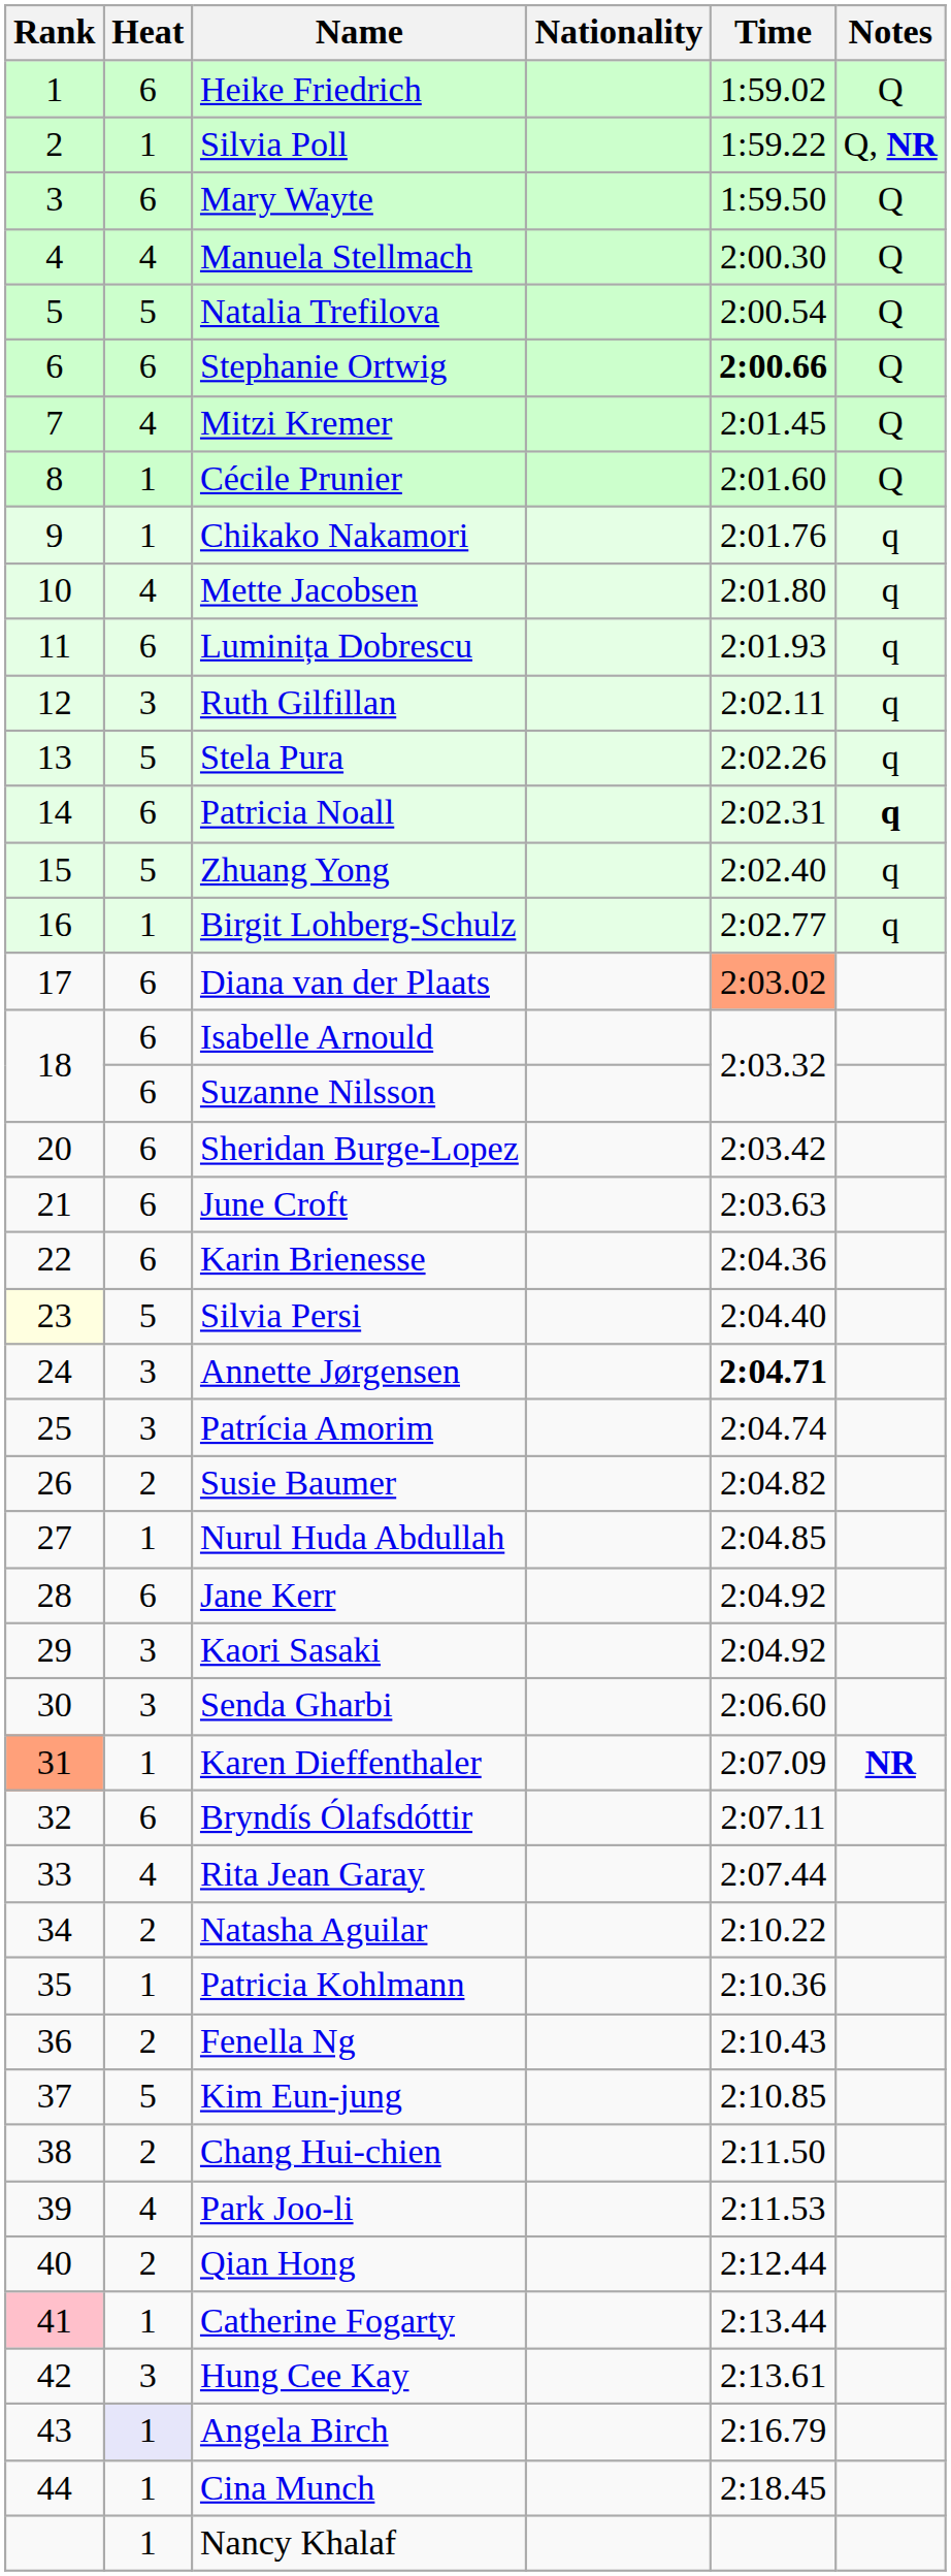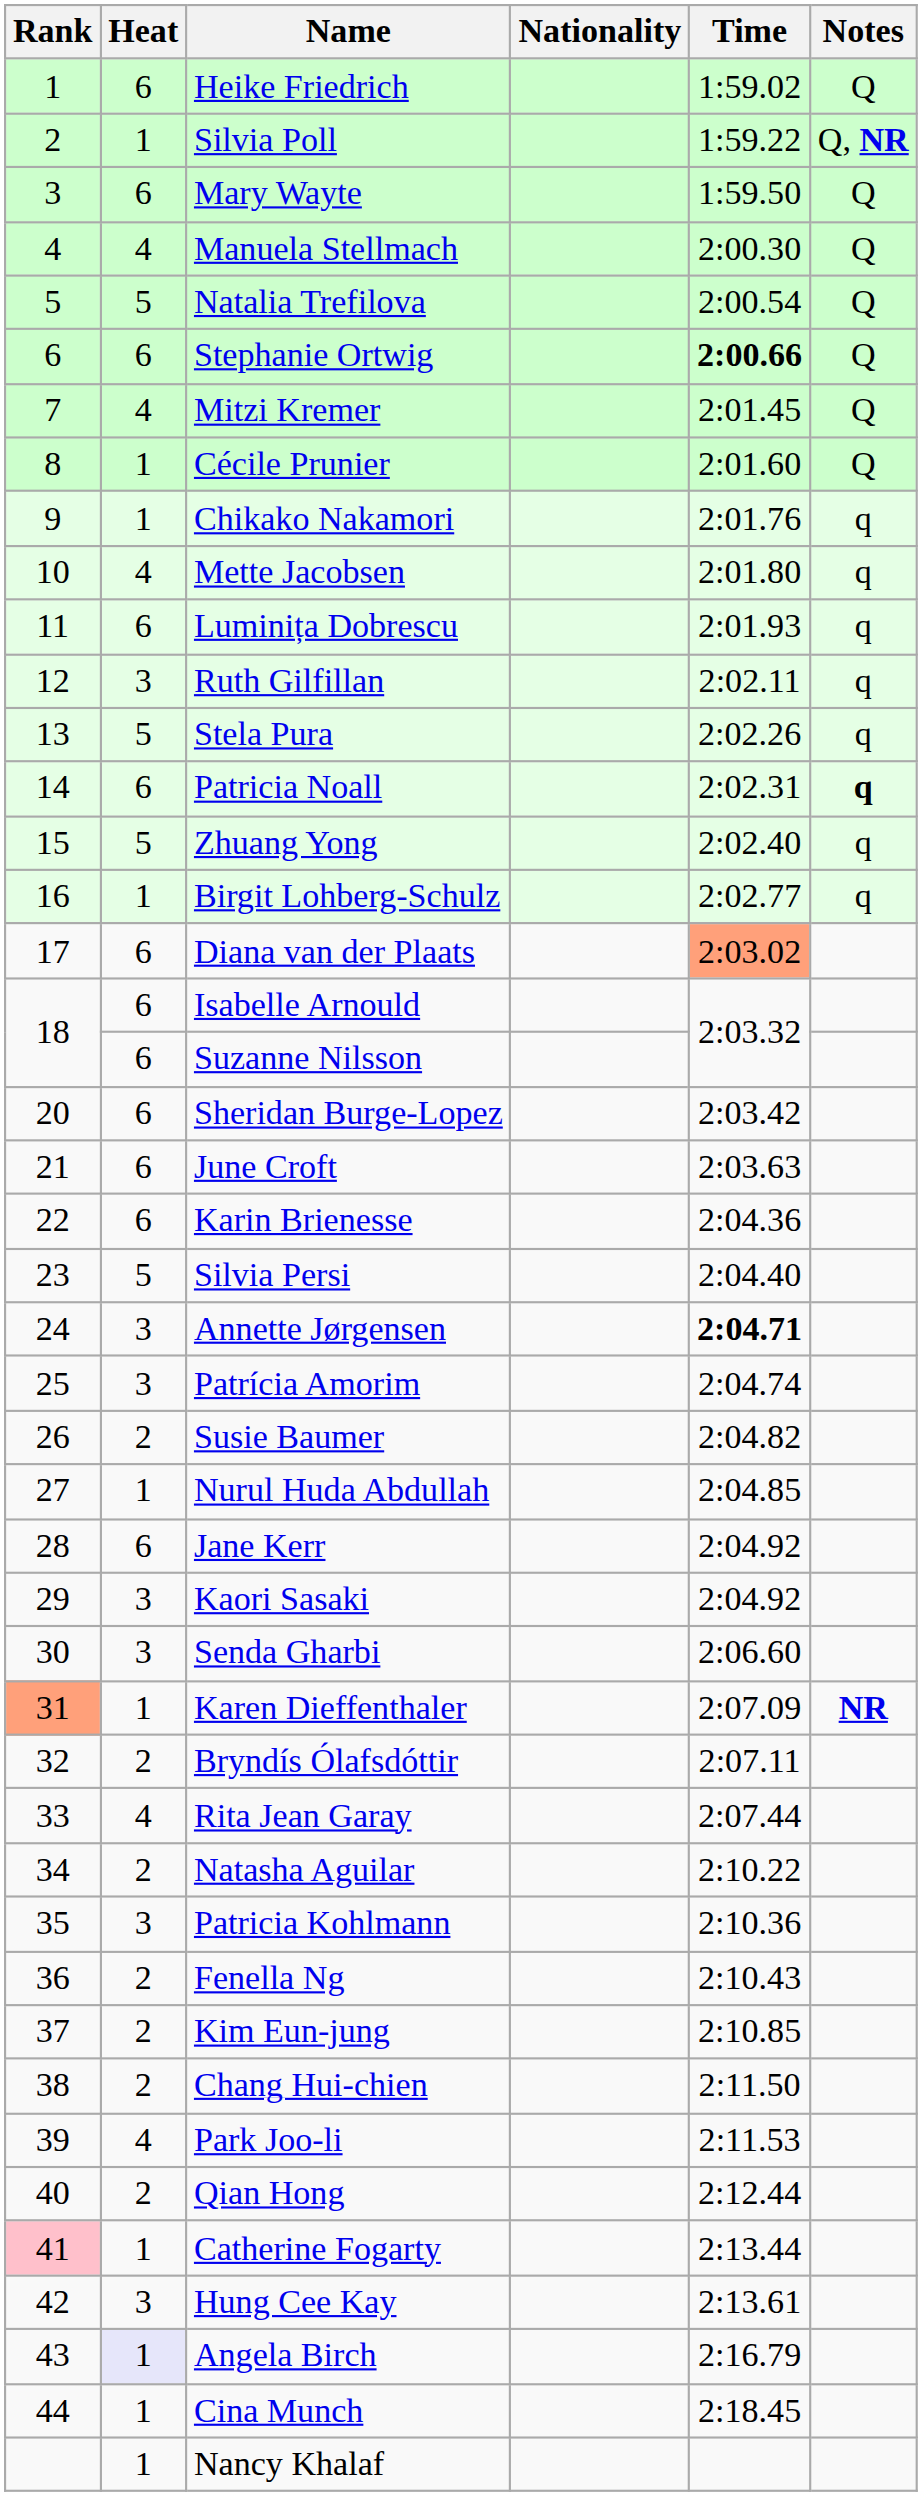 <table class="wikitable sortable" style="text-align:center">
 <tr>
 <th>Rank</th>
 <th>Heat</th>
 <th>Name</th>
 <th>Nationality</th>
 <th>Time</th>
 <th>Notes</th>
 </tr>
 <tr bgcolor=#cfc>
 <td>1</td>
 <td>6</td>
 <td align=left><a href='#'>Heike Friedrich</a></td>
 <td align=left></td>
 <td>1:59.02</td>
 <td>Q</td>
 </tr>
 <tr bgcolor=#cfc>
 <td>2</td>
 <td>1</td>
 <td align=left><a href='#'>Silvia Poll</a></td>
 <td align=left></td>
 <td>1:59.22</td>
 <td>Q, <strong><a href='#'>NR</a></strong></td>
 </tr>
 <tr bgcolor=#cfc>
 <td>3</td>
 <td>6</td>
 <td align=left><a href='#'>Mary Wayte</a></td>
 <td align=left></td>
 <td>1:59.50</td>
 <td>Q</td>
 </tr>
 <tr bgcolor=#cfc>
 <td>4</td>
 <td>4</td>
 <td align=left><a href='#'>Manuela Stellmach</a></td>
 <td align=left></td>
 <td>2:00.30</td>
 <td>Q</td>
 </tr>
 <tr bgcolor=#cfc>
 <td>5</td>
 <td>5</td>
 <td align=left><a href='#'>Natalia Trefilova</a></td>
 <td align=left></td>
 <td>2:00.54</td>
 <td>Q</td>
 </tr>
 <tr bgcolor=#cfc>
 <td>6</td>
 <td>6</td>
 <td align=left><a href='#'>Stephanie Ortwig</a></td>
 <td align=left></td>
 <td><strong>2:00.66</strong></td>
 <td>Q</td>
 </tr>
 <tr bgcolor=#cfc>
 <td>7</td>
 <td>4</td>
 <td align=left><a href='#'>Mitzi Kremer</a></td>
 <td align=left></td>
 <td>2:01.45</td>
 <td>Q</td>
 </tr>
 <tr bgcolor=#cfc>
 <td>8</td>
 <td>1</td>
 <td align=left><a href='#'>Cécile Prunier</a></td>
 <td align=left></td>
 <td>2:01.60</td>
 <td>Q</td>
 </tr>
 <tr bgcolor=e5ffe5>
 <td>9</td>
 <td>1</td>
 <td align=left><a href='#'>Chikako Nakamori</a></td>
 <td align=left></td>
 <td>2:01.76</td>
 <td>q</td>
 </tr>
 <tr bgcolor=e5ffe5>
 <td>10</td>
 <td>4</td>
 <td align=left><a href='#'>Mette Jacobsen</a></td>
 <td align=left></td>
 <td>2:01.80</td>
 <td>q</td>
 </tr>
 <tr bgcolor=e5ffe5>
 <td>11</td>
 <td>6</td>
 <td align=left><a href='#'>Luminița Dobrescu</a></td>
 <td align=left></td>
 <td>2:01.93</td>
 <td>q</td>
 </tr>
 <tr bgcolor=e5ffe5>
 <td>12</td>
 <td>3</td>
 <td align=left><a href='#'>Ruth Gilfillan</a></td>
 <td align=left></td>
 <td>2:02.11</td>
 <td>q</td>
 </tr>
 <tr bgcolor=e5ffe5>
 <td>13</td>
 <td>5</td>
 <td align=left><a href='#'>Stela Pura</a></td>
 <td align=left></td>
 <td>2:02.26</td>
 <td>q</td>
 </tr>
 <tr bgcolor=e5ffe5>
 <td>14</td>
 <td>6</td>
 <td align=left><a href='#'>Patricia Noall</a></td>
 <td align=left></td>
 <td>2:02.31</td>
 <td><strong>q</strong></td>
 </tr>
 <tr bgcolor=e5ffe5>
 <td>15</td>
 <td>5</td>
 <td align=left><a href='#'>Zhuang Yong</a></td>
 <td align=left></td>
 <td>2:02.40</td>
 <td>q</td>
 </tr>
 <tr bgcolor=e5ffe5>
 <td>16</td>
 <td>1</td>
 <td align=left><a href='#'>Birgit Lohberg-Schulz</a></td>
 <td align=left></td>
 <td>2:02.77</td>
 <td>q</td>
 </tr>
 <tr>
 <td>17</td>
 <td>6</td>
 <td align=left><a href='#'>Diana van der Plaats</a></td>
 <td align=left></td>
 <td style="background: lightsalmon;">2:03.02</td>
 <td></td>
 </tr>
 <tr>
 <td rowspan=2>18</td>
 <td>6</td>
 <td align=left><a href='#'>Isabelle Arnould</a></td>
 <td align=left></td>
 <td rowspan=2>2:03.32</td>
 <td></td>
 </tr>
 <tr>
 <td>6</td>
 <td align=left><a href='#'>Suzanne Nilsson</a></td>
 <td align=left></td>
 <td></td>
 </tr>
 <tr>
 <td>20</td>
 <td>6</td>
 <td align=left><a href='#'>Sheridan Burge-Lopez</a></td>
 <td align=left></td>
 <td>2:03.42</td>
 <td></td>
 </tr>
 <tr>
 <td>21</td>
 <td>6</td>
 <td align=left><a href='#'>June Croft</a></td>
 <td align=left></td>
 <td>2:03.63</td>
 <td></td>
 </tr>
 <tr>
 <td>22</td>
 <td>6</td>
 <td align=left><a href='#'>Karin Brienesse</a></td>
 <td align=left></td>
 <td>2:04.36</td>
 <td></td>
 </tr>
 <tr>
-<td style="background: lightyellow;">23</td>
+<td>23</td>
 <td>5</td>
 <td align=left><a href='#'>Silvia Persi</a></td>
 <td align=left></td>
 <td>2:04.40</td>
 <td></td>
 </tr>
 <tr>
 <td>24</td>
 <td>3</td>
 <td align=left><a href='#'>Annette Jørgensen</a></td>
 <td align=left></td>
 <td><strong>2:04.71</strong></td>
 <td></td>
 </tr>
 <tr>
 <td>25</td>
 <td>3</td>
 <td align=left><a href='#'>Patrícia Amorim</a></td>
 <td align=left></td>
 <td>2:04.74</td>
 <td></td>
 </tr>
 <tr>
 <td>26</td>
 <td>2</td>
 <td align=left><a href='#'>Susie Baumer</a></td>
 <td align=left></td>
 <td>2:04.82</td>
 <td></td>
 </tr>
 <tr>
 <td>27</td>
 <td>1</td>
 <td align=left><a href='#'>Nurul Huda Abdullah</a></td>
 <td align=left></td>
 <td>2:04.85</td>
 <td></td>
 </tr>
 <tr>
 <td>28</td>
 <td>6</td>
 <td align=left><a href='#'>Jane Kerr</a></td>
 <td align=left></td>
 <td>2:04.92</td>
 <td></td>
 </tr>
 <tr>
 <td>29</td>
 <td>3</td>
 <td align=left><a href='#'>Kaori Sasaki</a></td>
 <td align=left></td>
 <td>2:04.92</td>
 <td></td>
 </tr>
 <tr>
 <td>30</td>
 <td>3</td>
 <td align=left><a href='#'>Senda Gharbi</a></td>
 <td align=left></td>
 <td>2:06.60</td>
 <td></td>
 </tr>
 <tr>
 <td style="background: lightsalmon;">31</td>
 <td>1</td>
 <td align=left><a href='#'>Karen Dieffenthaler</a></td>
 <td align=left></td>
 <td>2:07.09</td>
 <td><strong><a href='#'>NR</a></strong></td>
 </tr>
 <tr>
 <td>32</td>
-<td>6</td>
+<td>2</td>
 <td align=left><a href='#'>Bryndís Ólafsdóttir</a></td>
 <td align=left></td>
 <td>2:07.11</td>
 <td></td>
 </tr>
 <tr>
 <td>33</td>
 <td>4</td>
 <td align=left><a href='#'>Rita Jean Garay</a></td>
 <td align=left></td>
 <td>2:07.44</td>
 <td></td>
 </tr>
 <tr>
 <td>34</td>
 <td>2</td>
 <td align=left><a href='#'>Natasha Aguilar</a></td>
 <td align=left></td>
 <td>2:10.22</td>
 <td></td>
 </tr>
 <tr>
 <td>35</td>
-<td>1</td>
+<td>3</td>
 <td align=left><a href='#'>Patricia Kohlmann</a></td>
 <td align=left></td>
 <td>2:10.36</td>
 <td></td>
 </tr>
 <tr>
 <td>36</td>
 <td>2</td>
 <td align=left><a href='#'>Fenella Ng</a></td>
 <td align=left></td>
 <td>2:10.43</td>
 <td></td>
 </tr>
 <tr>
 <td>37</td>
-<td>5</td>
+<td>2</td>
 <td align=left><a href='#'>Kim Eun-jung</a></td>
 <td align=left></td>
 <td>2:10.85</td>
 <td></td>
 </tr>
 <tr>
 <td>38</td>
 <td>2</td>
 <td align=left><a href='#'>Chang Hui-chien</a></td>
 <td align=left></td>
 <td>2:11.50</td>
 <td></td>
 </tr>
 <tr>
 <td>39</td>
 <td>4</td>
 <td align=left><a href='#'>Park Joo-li</a></td>
 <td align=left></td>
 <td>2:11.53</td>
 <td></td>
 </tr>
 <tr>
 <td>40</td>
 <td>2</td>
 <td align=left><a href='#'>Qian Hong</a></td>
 <td align=left></td>
 <td>2:12.44</td>
 <td></td>
 </tr>
 <tr>
 <td style="background: pink;">41</td>
 <td>1</td>
 <td align=left><a href='#'>Catherine Fogarty</a></td>
 <td align=left></td>
 <td>2:13.44</td>
 <td></td>
 </tr>
 <tr>
 <td>42</td>
 <td>3</td>
 <td align=left><a href='#'>Hung Cee Kay</a></td>
 <td align=left></td>
 <td>2:13.61</td>
 <td></td>
 </tr>
 <tr>
 <td>43</td>
 <td style="background: lavender;">1</td>
 <td align=left><a href='#'>Angela Birch</a></td>
 <td align=left></td>
 <td>2:16.79</td>
 <td></td>
 </tr>
 <tr>
 <td>44</td>
 <td>1</td>
 <td align=left><a href='#'>Cina Munch</a></td>
 <td align=left></td>
 <td>2:18.45</td>
 <td></td>
 </tr>
 <tr>
 <td></td>
 <td>1</td>
 <td align=left>Nancy Khalaf</td>
 <td align=left></td>
 <td></td>
 <td></td>
 </tr>
 </table>
